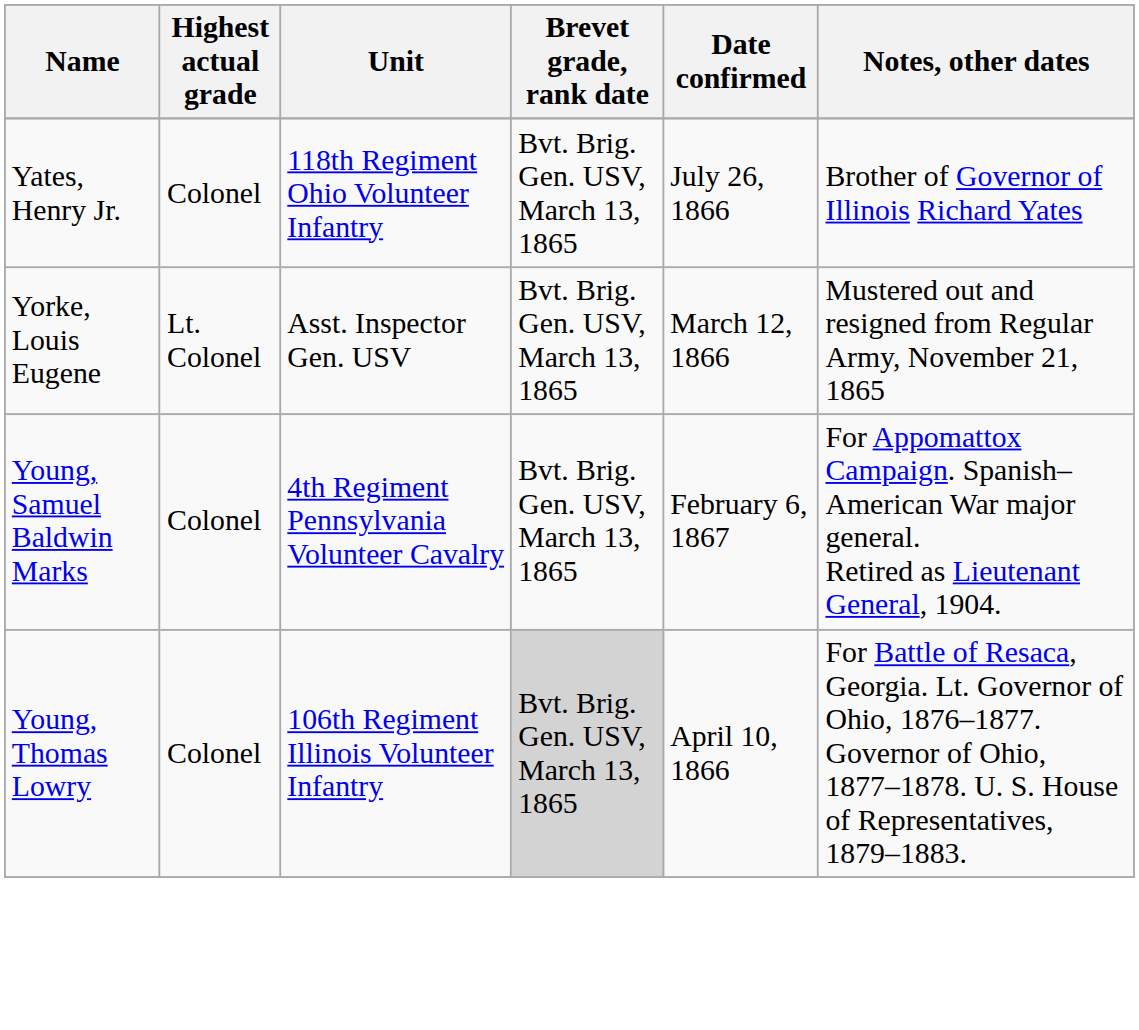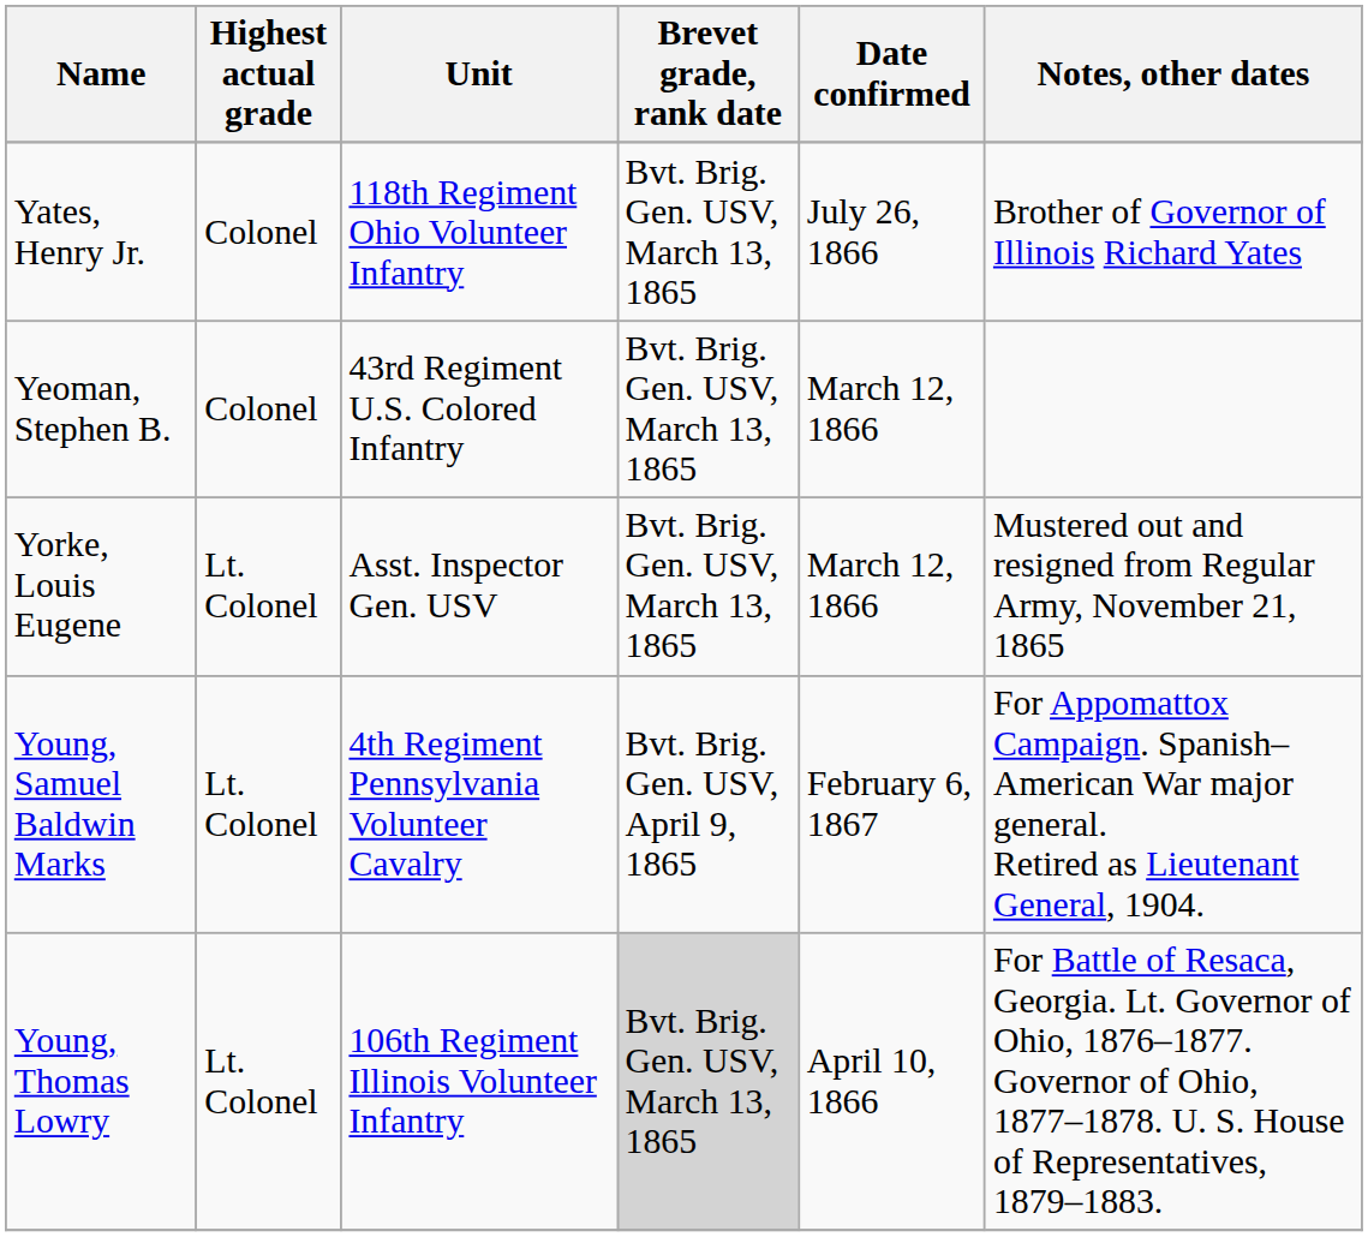 <table class="wikitable sortable">
 <tr>
 <th class="unsortable">Name</th>
 <th>Highest<br>actual grade</th>
 <th>Unit</th>
 <th>Brevet grade, rank date</th>
 <th>Date confirmed</th>
 <th class="unsortable">Notes, other dates</th>
 </tr>
 <tr>
 </tr>
 <tr>
 <td>Yates, Henry Jr.</td>
 <td>Colonel</td>
 <td><a href='#'>118th Regiment Ohio Volunteer Infantry</a></td>
 <td>Bvt. Brig. Gen. USV, March 13, 1865</td>
 <td>July 26, 1866</td>
 <td>Brother of <a href='#'>Governor of Illinois</a> <a href='#'>Richard Yates</a></td>
 </tr>
 <tr>
+<td>Yeoman, Stephen B.</td>
+<td>Colonel</td>
+<td>43rd Regiment U.S. Colored Infantry</td>
+<td>Bvt. Brig. Gen. USV, March 13, 1865</td>
+<td>March 12, 1866</td>
+<td></td>
+</tr>
+<tr>
 <td>Yorke, Louis Eugene</td>
 <td>Lt. Colonel</td>
 <td>Asst. Inspector Gen. USV</td>
 <td>Bvt. Brig. Gen. USV, March 13, 1865</td>
 <td>March 12, 1866</td>
 <td>Mustered out and resigned from Regular Army, November 21, 1865</td>
 </tr>
 <tr>
 <td><a href='#'>Young, Samuel Baldwin Marks</a></td>
-<td>Colonel</td>
+<td>Lt. Colonel</td>
 <td><a href='#'>4th Regiment Pennsylvania Volunteer Cavalry</a></td>
-<td>Bvt. Brig. Gen. USV, March 13, 1865</td>
+<td>Bvt. Brig. Gen. USV, April 9, 1865</td>
 <td>February 6, 1867</td>
 <td>For <a href='#'>Appomattox Campaign</a>. Spanish–American War major general.<br>Retired as <a href='#'>Lieutenant General</a>, 1904.</td>
 </tr>
 <tr>
 <td><a href='#'>Young, Thomas Lowry</a></td>
-<td>Colonel</td>
+<td>Lt. Colonel</td>
 <td><a href='#'>106th Regiment Illinois Volunteer Infantry</a></td>
 <td style="background: lightgrey;">Bvt. Brig. Gen. USV, March 13, 1865</td>
 <td>April 10, 1866</td>
 <td>For <a href='#'>Battle of Resaca</a>, Georgia. Lt. Governor of Ohio, 1876–1877.<br>Governor of Ohio, 1877–1878. U. S. House of Representatives, 1879–1883.</td>
 </tr>
 <tr>
 </tr>
 </table>
